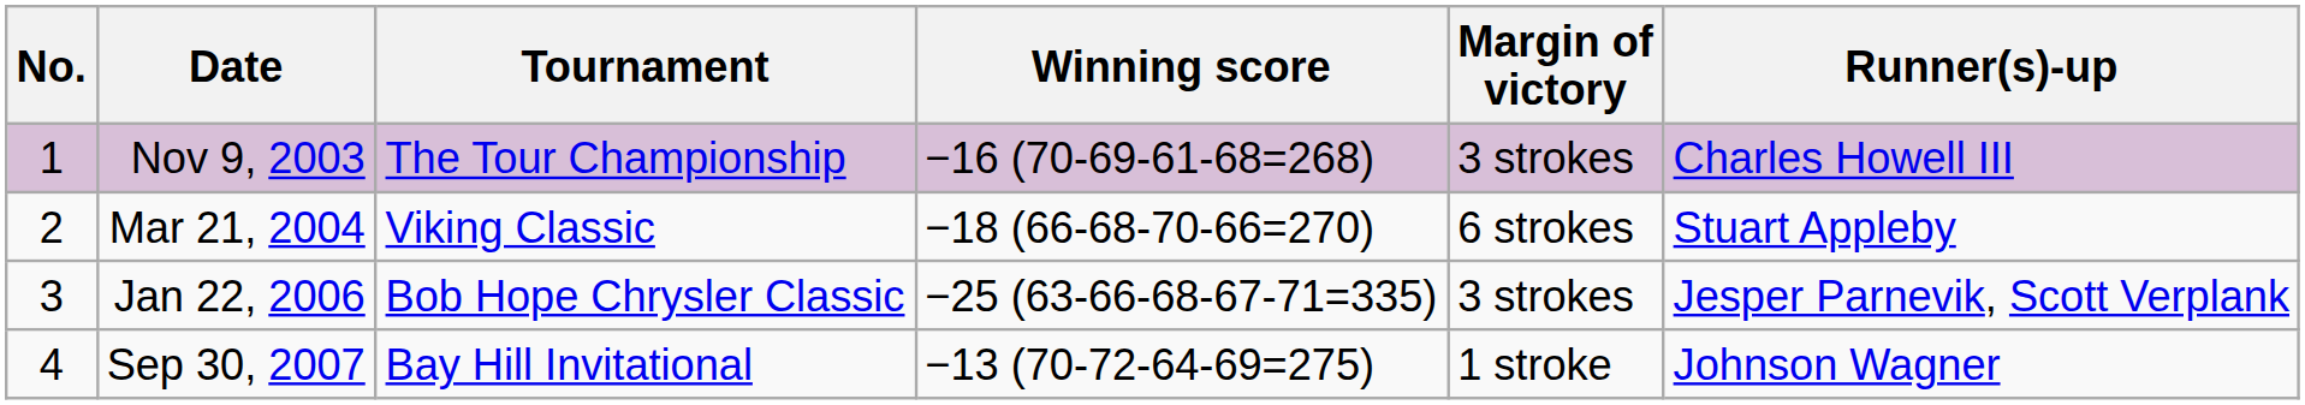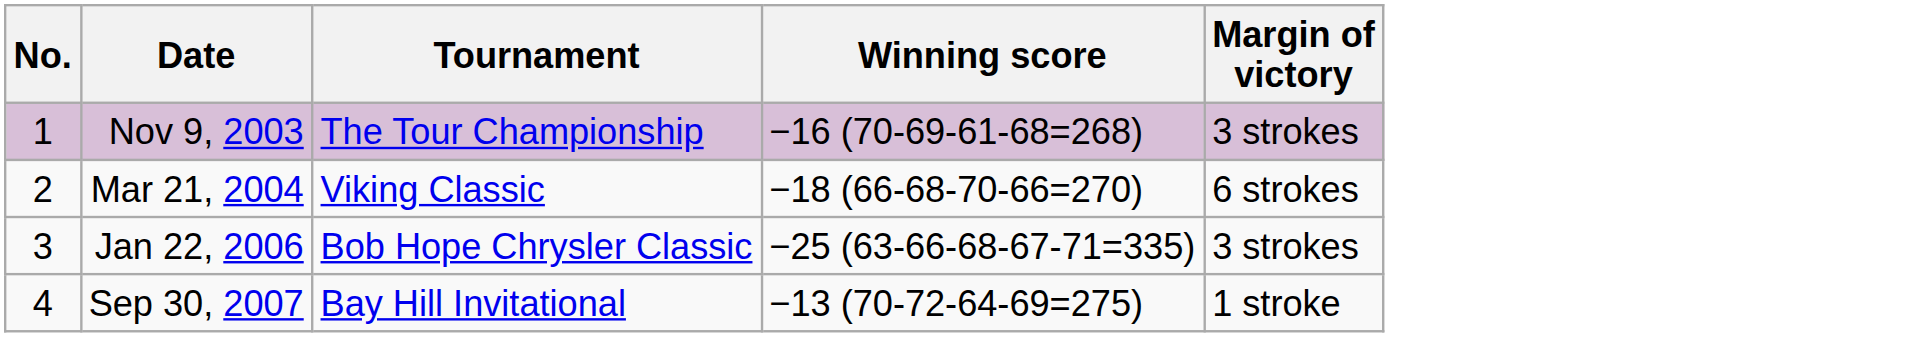 <table class="wikitable" style="font-size:95%;">
 <tr>
 <th>No.</th>
 <th>Date</th>
 <th>Tournament</th>
 <th>Winning score</th>
 <th>Margin of<br>victory</th>
-<th>Runner(s)-up</th>
 </tr>
 <tr style="background:thistle;">
 <td align=center>1</td>
 <td align=right>Nov 9, <a href='#'>2003</a></td>
 <td><a href='#'>The Tour Championship</a></td>
 <td>−16 (70-69-61-68=268)</td>
 <td>3 strokes</td>
-<td> <a href='#'>Charles Howell III</a></td>
 </tr>
 <tr>
 <td align=center>2</td>
 <td align=right>Mar 21, <a href='#'>2004</a></td>
 <td><a href='#'>Viking Classic</a></td>
 <td>−18 (66-68-70-66=270)</td>
 <td>6 strokes</td>
-<td> <a href='#'>Stuart Appleby</a></td>
 </tr>
 <tr>
 <td align=center>3</td>
 <td align=right>Jan 22, <a href='#'>2006</a></td>
 <td><a href='#'>Bob Hope Chrysler Classic</a></td>
 <td>−25 (63-66-68-67-71=335)</td>
 <td>3 strokes</td>
-<td> <a href='#'>Jesper Parnevik</a>,  <a href='#'>Scott Verplank</a></td>
 </tr>
 <tr>
 <td align=center>4</td>
 <td align=right>Sep 30, <a href='#'>2007</a></td>
 <td><a href='#'>Bay Hill Invitational</a></td>
 <td>−13 (70-72-64-69=275)</td>
 <td>1 stroke</td>
-<td> <a href='#'>Johnson Wagner</a></td>
 </tr>
 </table>
